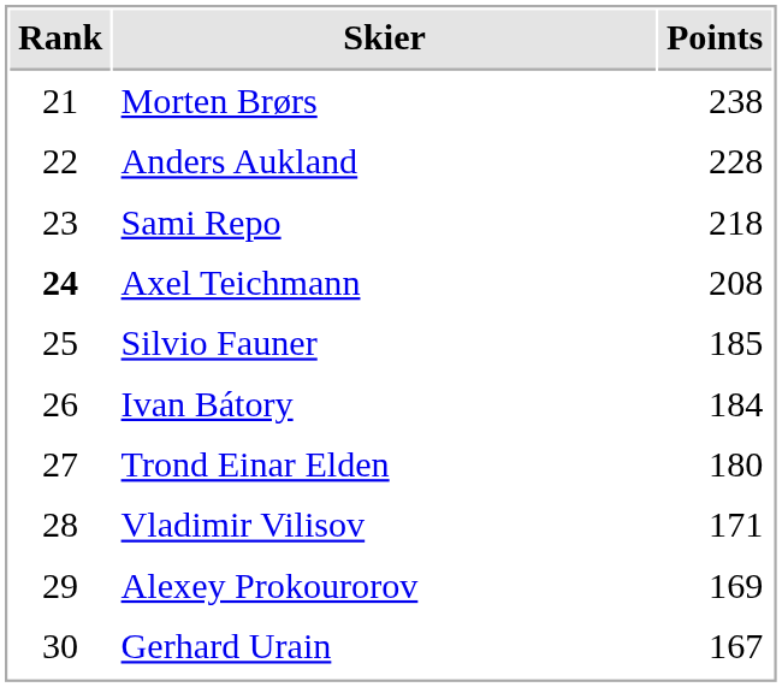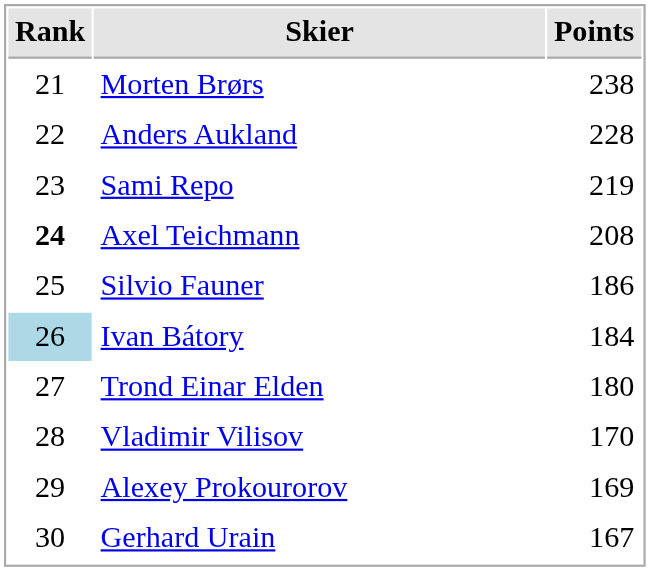 <table cellspacing="1" cellpadding="3" style="border:1px solid #AAAAAA;font-size:86%">
 <tr style="background-color: #E4E4E4;">
 <th style="border-bottom:1px solid #AAAAAA" width=10>Rank</th>
 <th style="border-bottom:1px solid #AAAAAA" width=200>Skier</th>
 <th style="border-bottom:1px solid #AAAAAA" width=20 align=right>Points</th>
 </tr>
 <tr>
 <td align=center>21</td>
 <td> <a href='#'>Morten Brørs</a></td>
 <td align=right>238</td>
 </tr>
 <tr>
 <td align=center>22</td>
 <td> <a href='#'>Anders Aukland</a></td>
 <td align=right>228</td>
 </tr>
 <tr>
 <td align=center>23</td>
 <td> <a href='#'>Sami Repo</a></td>
-<td align=right>218</td>
+<td align=right>219</td>
 </tr>
 <tr>
 <td align=center><strong>24</strong></td>
 <td> <a href='#'>Axel Teichmann</a></td>
 <td align=right>208</td>
 </tr>
 <tr>
 <td align=center>25</td>
 <td> <a href='#'>Silvio Fauner</a></td>
-<td align=right>185</td>
+<td align=right>186</td>
 </tr>
 <tr>
-<td align=center>26</td>
+<td align=center style="background: lightblue;">26</td>
 <td> <a href='#'>Ivan Bátory</a></td>
 <td align=right>184</td>
 </tr>
 <tr>
 <td align=center>27</td>
 <td> <a href='#'>Trond Einar Elden</a></td>
 <td align=right>180</td>
 </tr>
 <tr>
 <td align=center>28</td>
 <td> <a href='#'>Vladimir Vilisov</a></td>
-<td align=right>171</td>
+<td align=right>170</td>
 </tr>
 <tr>
 <td align=center>29</td>
 <td> <a href='#'>Alexey Prokourorov</a></td>
 <td align=right>169</td>
 </tr>
 <tr>
 <td align=center>30</td>
 <td> <a href='#'>Gerhard Urain</a></td>
 <td align=right>167</td>
 </tr>
 </table>
